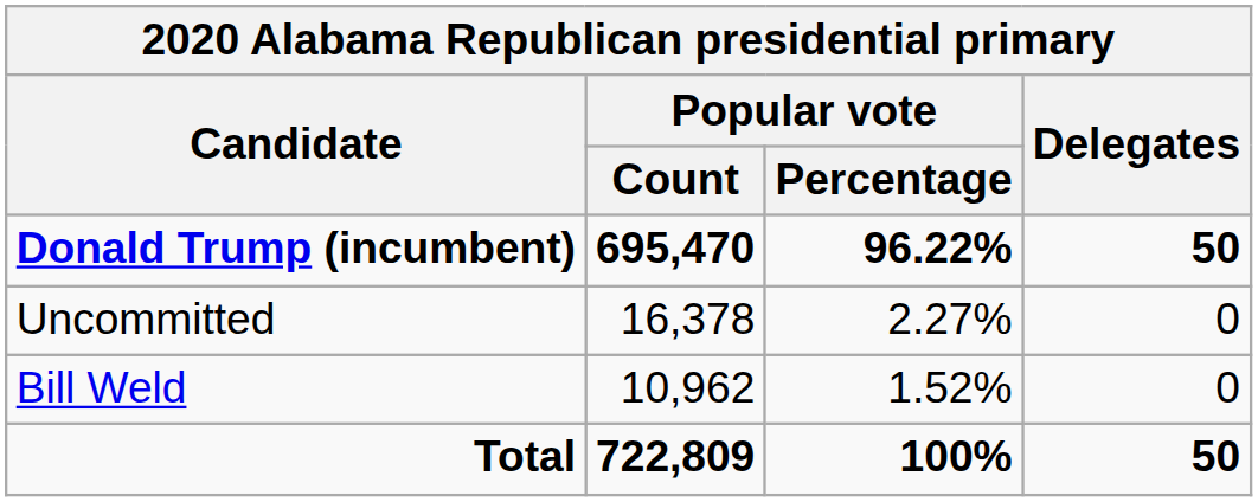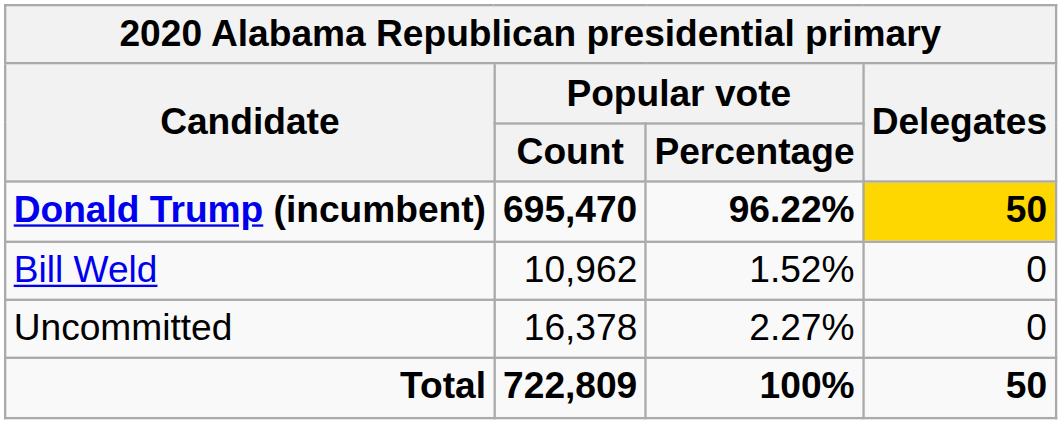 <table class="wikitable">
 <tr>
 <th colspan="4">2020 Alabama Republican presidential primary</th>
 </tr>
 <tr>
 <th rowspan="2">Candidate</th>
 <th colspan="2">Popular vote</th>
 <th rowspan="2">Delegates</th>
 </tr>
 <tr>
 <th>Count</th>
 <th>Percentage</th>
 </tr>
 <tr align="right" >
 <td style="text-align:left;"><strong> <a href='#'>Donald Trump</a></strong> <strong>(incumbent)</strong></td>
 <td><strong>695,470</strong></td>
 <td><strong>96.22%</strong></td>
-<td><strong>50</strong></td>
+<td style="background: gold;"><strong>50</strong></td>
+</tr>
+<tr style="text-align:right;">
+<td style="text-align:left;"><a href='#'>Bill Weld</a></td>
+<td>10,962</td>
+<td>1.52%</td>
+<td>0</td>
 </tr>
 <tr style="text-align:right;">
 <td style="text-align:left;">Uncommitted</td>
 <td>16,378</td>
 <td>2.27%</td>
-<td>0</td>
-</tr>
-<tr style="text-align:right;">
-<td style="text-align:left;"><a href='#'>Bill Weld</a></td>
-<td>10,962</td>
-<td>1.52%</td>
 <td>0</td>
 </tr>
 <tr style="text-align:right;">
 <td><strong>Total</strong></td>
 <td><strong>722,809</strong></td>
 <td><strong>100%</strong></td>
 <td><strong>50</strong></td>
 </tr>
 </table>
